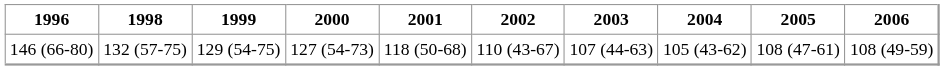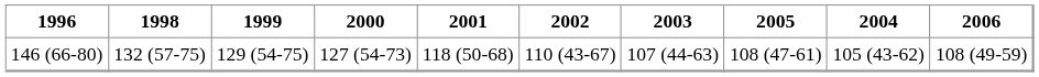 <table align="center" rules="all" cellspacing="0" cellpadding="4" style="border: 1px solid #999; border-right: 2px solid #999; border-bottom:2px solid #999">
 <tr>
 <th>1996</th>
 <th>1998</th>
 <th>1999</th>
 <th>2000</th>
 <th>2001</th>
 <th>2002</th>
 <th>2003</th>
+<th>2005</th>
 <th>2004</th>
-<th>2005</th>
 <th>2006</th>
 </tr>
 <tr>
 <td align=center>146 (66-80)</td>
 <td align=center>132 (57-75)</td>
 <td align=center>129 (54-75)</td>
 <td align=center>127 (54-73)</td>
 <td align=center>118 (50-68)</td>
 <td align=center>110 (43-67)</td>
 <td align=center>107 (44-63)</td>
+<td align=center>108 (47-61)</td>
 <td align=center>105 (43-62)</td>
-<td align=center>108 (47-61)</td>
 <td align=center>108 (49-59)</td>
 </tr>
 </table>
